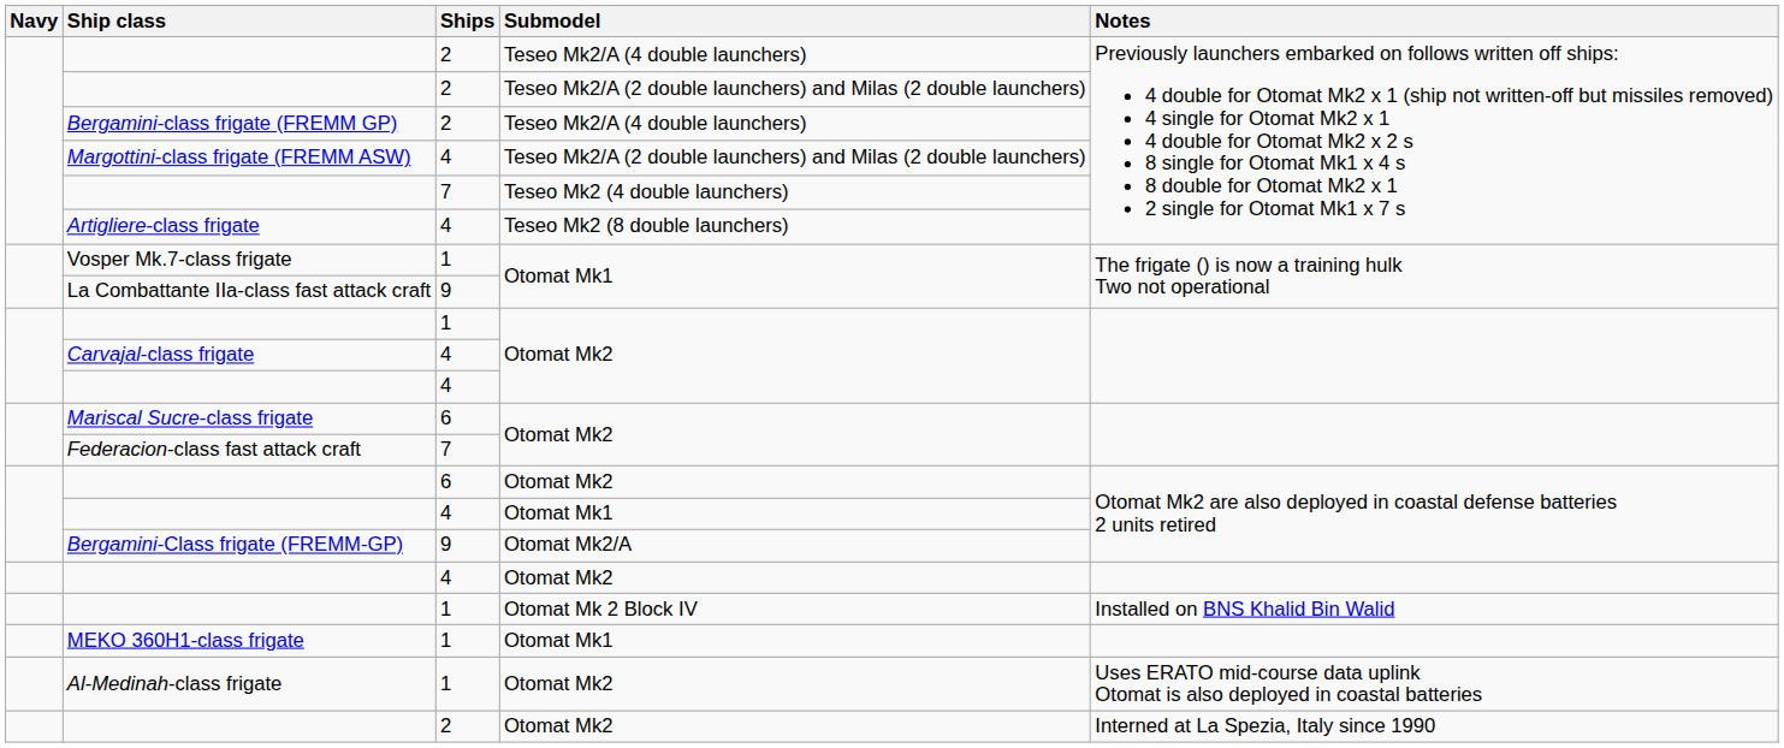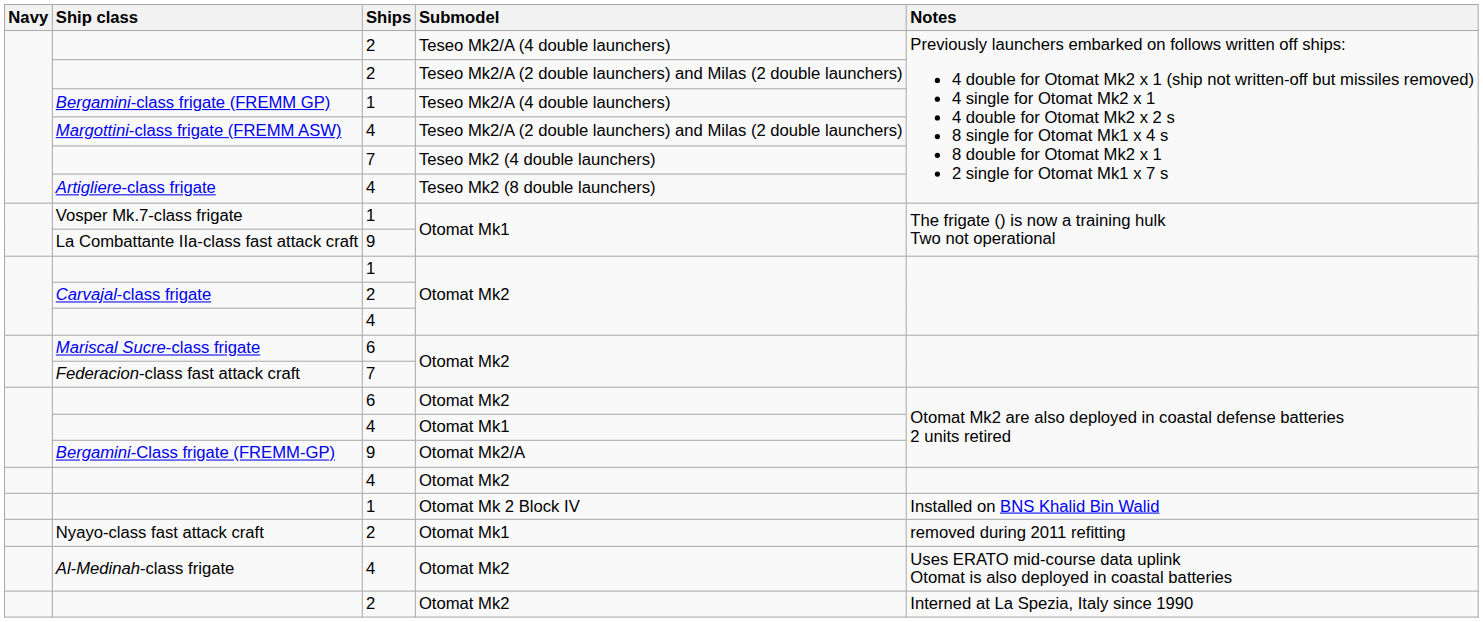 <table class="wikitable">
 <tr>
 <th style="text-align: left;">Navy</th>
 <th style="text-align: left;">Ship class</th>
 <th style="text-align: left;">Ships</th>
 <th style="text-align: left;">Submodel</th>
 <th style="text-align: left;">Notes</th>
 </tr>
 <tr>
 <td rowspan="6"></td>
 <td></td>
 <td>2</td>
 <td>Teseo Mk2/A (4 double launchers)</td>
 <td rowspan="6">Previously launchers embarked on follows written off ships:<br><ul><li>4 double for Otomat Mk2 x 1  (ship not written-off but missiles removed)</li><li>4 single for Otomat Mk2 x 1 </li><li>4 double for Otomat Mk2 x 2 s</li><li>8 single for Otomat Mk1 x 4 s</li><li>8 double for Otomat Mk2 x 1 </li><li>2 single for Otomat Mk1 x 7 s</li></ul></td>
 </tr>
 <tr>
 <td></td>
 <td>2</td>
 <td>Teseo Mk2/A (2 double launchers) and Milas (2 double launchers)</td>
 </tr>
 <tr>
 <td><a href='#'><em>Bergamini</em>-class frigate (FREMM GP)</a></td>
-<td>2</td>
+<td>1</td>
 <td>Teseo Mk2/A (4 double launchers)</td>
 </tr>
 <tr>
 <td><a href='#'><em>Margottini</em>-class frigate (FREMM ASW)</a></td>
 <td>4</td>
 <td>Teseo Mk2/A (2 double launchers) and Milas (2 double launchers)</td>
 </tr>
 <tr>
 <td></td>
 <td>7</td>
 <td>Teseo Mk2 (4 double launchers)</td>
 </tr>
 <tr>
 <td><a href='#'><em>Artigliere</em>-class frigate</a></td>
 <td>4</td>
 <td>Teseo Mk2 (8 double launchers)</td>
 </tr>
 <tr>
 <td rowspan="2"></td>
 <td>Vosper Mk.7-class frigate</td>
 <td>1</td>
 <td rowspan="2">Otomat Mk1</td>
 <td rowspan="2">The frigate () is now a training hulk<br>Two not operational</td>
 </tr>
 <tr>
 <td>La Combattante IIa-class fast attack craft</td>
 <td>9</td>
 </tr>
 <tr>
 <td rowspan="3"></td>
 <td></td>
 <td>1</td>
 <td rowspan="3">Otomat Mk2</td>
 <td rowspan="3"></td>
 </tr>
 <tr>
 <td><a href='#'><em>Carvajal</em>-class frigate</a></td>
-<td>4</td>
+<td>2</td>
 </tr>
 <tr>
 <td></td>
 <td>4</td>
 </tr>
 <tr>
 <td rowspan="2"></td>
 <td><a href='#'><em>Mariscal Sucre</em>-class frigate</a></td>
 <td>6</td>
 <td rowspan="2">Otomat Mk2</td>
 <td rowspan="2"></td>
 </tr>
 <tr>
 <td><em>Federacion</em>-class fast attack craft</td>
 <td>7</td>
 </tr>
 <tr>
 <td rowspan="3"></td>
 <td></td>
 <td>6</td>
 <td>Otomat Mk2</td>
 <td rowspan="3">Otomat Mk2 are also deployed in coastal defense batteries<br>2 units retired</td>
 </tr>
 <tr>
 <td></td>
 <td>4</td>
 <td>Otomat Mk1</td>
 </tr>
 <tr>
 <td><a href='#'><em>Bergamini</em>-Class frigate  (FREMM-GP)</a></td>
 <td>9</td>
 <td>Otomat Mk2/A</td>
 </tr>
 <tr>
 <td></td>
 <td></td>
 <td>4</td>
 <td>Otomat Mk2</td>
 <td></td>
 </tr>
 <tr>
 <td></td>
 <td></td>
 <td>1</td>
 <td>Otomat Mk 2 Block IV</td>
 <td>Installed on <a href='#'>BNS Khalid Bin Walid</a></td>
 </tr>
 <tr>
 <td></td>
-<td><a href='#'>MEKO 360H1-class frigate</a></td>
-<td>1</td>
+<td>Nyayo-class fast attack craft</td>
+<td>2</td>
 <td>Otomat Mk1</td>
-<td></td>
+<td>removed during 2011 refitting</td>
 </tr>
 <tr>
 <td></td>
 <td><em>Al-Medinah</em>-class frigate</td>
-<td>1</td>
+<td>4</td>
 <td>Otomat Mk2</td>
 <td>Uses ERATO mid-course data uplink<br>Otomat is also deployed in coastal batteries</td>
 </tr>
 <tr>
 <td></td>
 <td></td>
 <td>2</td>
 <td>Otomat Mk2</td>
 <td>Interned at La Spezia, Italy since 1990</td>
 </tr>
 </table>
